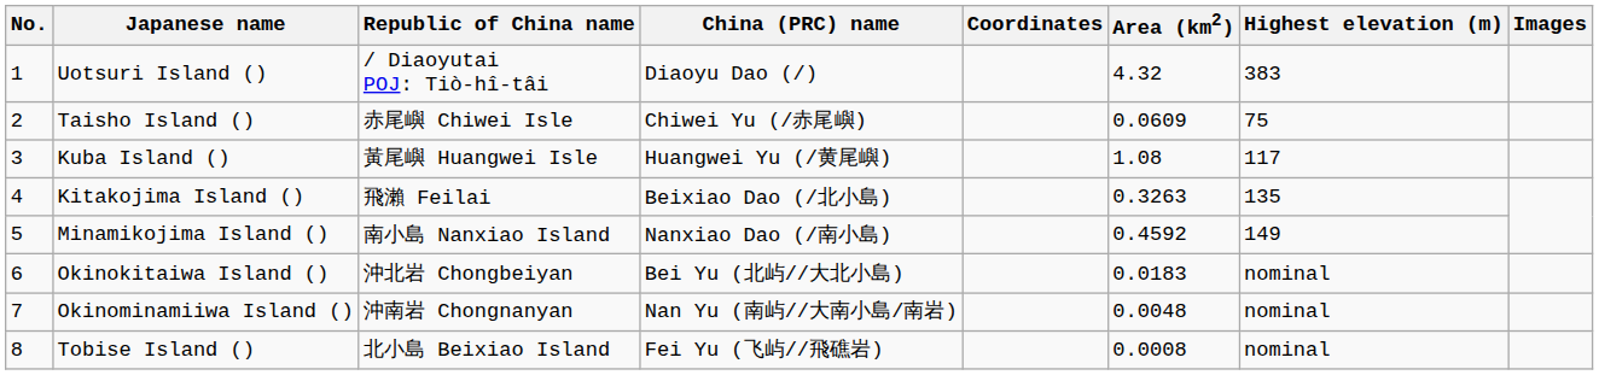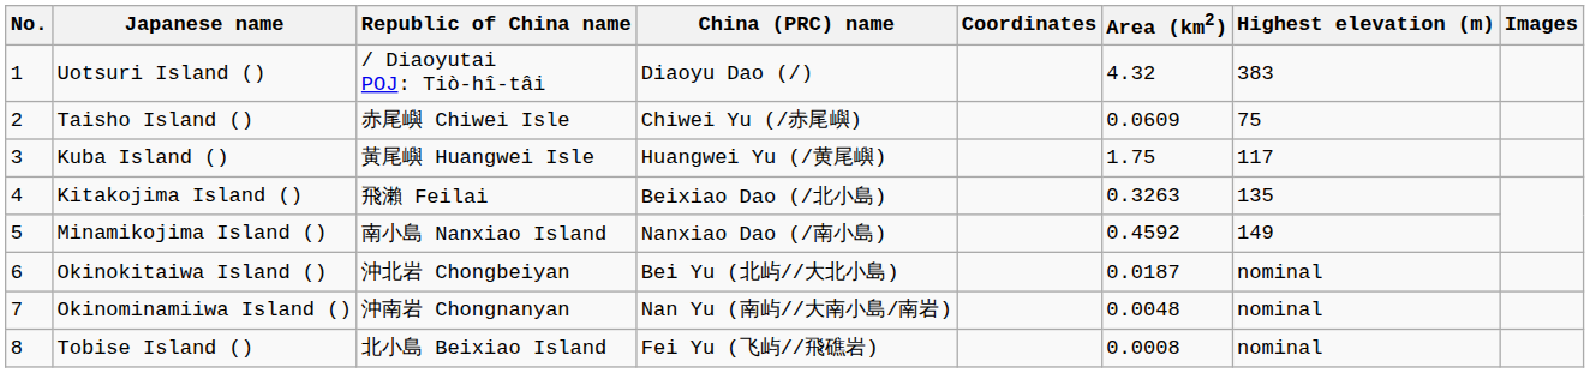 <table class="wikitable sortable">
 <tr>
 <th>No.</th>
 <th>Japanese name</th>
 <th>Republic of China name</th>
 <th>China (PRC) name</th>
 <th>Coordinates</th>
 <th>Area (km<sup>2</sup>)</th>
 <th>Highest elevation (m)</th>
 <th>Images</th>
 </tr>
 <tr>
 <td>1</td>
 <td>Uotsuri Island ()</td>
 <td> /  Diaoyutai<br><a href='#'>POJ</a>: Tiò-hî-tâi</td>
 <td>Diaoyu Dao (/)</td>
 <td></td>
 <td>4.32</td>
 <td>383</td>
 <td></td>
 </tr>
 <tr>
 <td>2</td>
 <td>Taisho Island ()</td>
 <td>赤尾嶼 Chiwei Isle</td>
 <td>Chiwei Yu (/赤尾嶼)</td>
 <td></td>
 <td>0.0609</td>
 <td>75</td>
 <td></td>
 </tr>
 <tr>
 <td>3</td>
 <td>Kuba Island ()</td>
 <td>黃尾嶼 Huangwei Isle</td>
 <td>Huangwei Yu (/黄尾嶼)</td>
 <td></td>
-<td>1.08</td>
+<td>1.75</td>
 <td>117</td>
 <td></td>
 </tr>
 <tr>
 <td>4</td>
 <td>Kitakojima Island ()</td>
 <td>飛瀨 Feilai</td>
 <td>Beixiao Dao (/北小島)</td>
 <td></td>
 <td>0.3263</td>
 <td>135</td>
 <td rowspan="2"></td>
 </tr>
 <tr>
 <td>5</td>
 <td>Minamikojima Island ()</td>
 <td>南小島 Nanxiao Island</td>
 <td>Nanxiao Dao (/南小島)</td>
 <td></td>
 <td>0.4592</td>
 <td>149</td>
 </tr>
 <tr>
 <td>6</td>
 <td>Okinokitaiwa Island ()</td>
 <td>沖北岩 Chongbeiyan</td>
 <td>Bei Yu (北屿//大北小島)</td>
 <td></td>
-<td>0.0183</td>
+<td>0.0187</td>
 <td>nominal</td>
 <td></td>
 </tr>
 <tr>
 <td>7</td>
 <td>Okinominamiiwa Island ()</td>
 <td>沖南岩 Chongnanyan</td>
 <td>Nan Yu (南屿//大南小島/南岩)</td>
 <td></td>
 <td>0.0048</td>
 <td>nominal</td>
 <td></td>
 </tr>
 <tr>
 <td>8</td>
 <td>Tobise Island ()</td>
 <td>北小島 Beixiao Island</td>
 <td>Fei Yu (飞屿//飛礁岩)</td>
 <td></td>
 <td>0.0008</td>
 <td>nominal</td>
 <td></td>
 </tr>
 </table>
